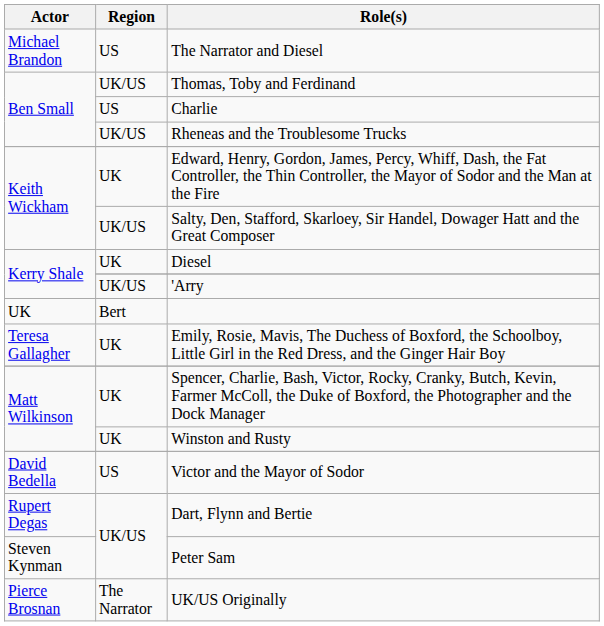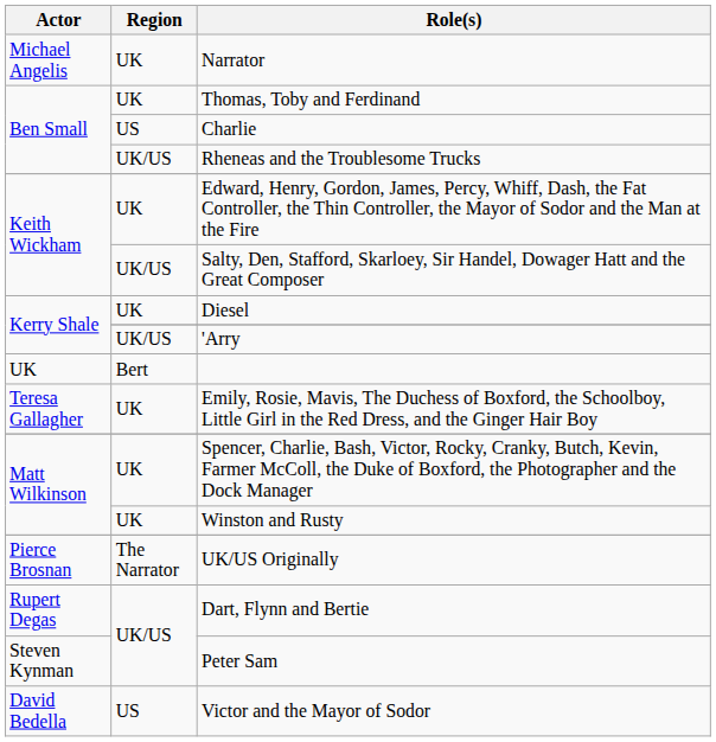 <table class="wikitable">
 <tr>
 <th>Actor</th>
 <th>Region</th>
 <th>Role(s)</th>
 </tr>
 <tr>
-<td><a href='#'>Michael Brandon</a></td>
-<td>US</td>
-<td>The Narrator and Diesel</td>
+<td><a href='#'>Michael Angelis</a></td>
+<td>UK</td>
+<td>Narrator</td>
 </tr>
 <tr>
 <td rowspan = "3"><a href='#'>Ben Small</a></td>
-<td>UK/US</td>
+<td>UK</td>
 <td>Thomas, Toby and Ferdinand</td>
 </tr>
 <tr>
 <td>US</td>
 <td>Charlie</td>
 </tr>
 <tr>
 <td>UK/US</td>
 <td>Rheneas and the Troublesome Trucks</td>
 </tr>
 <tr>
 </tr>
 <tr>
 <td rowspan="2"><a href='#'>Keith Wickham</a></td>
 <td>UK</td>
 <td>Edward, Henry, Gordon, James, Percy, Whiff, Dash, the Fat Controller, the Thin Controller, the Mayor of Sodor and the Man at the Fire</td>
 </tr>
 <tr>
 <td>UK/US</td>
 <td>Salty, Den, Stafford, Skarloey, Sir Handel, Dowager Hatt and the Great Composer</td>
 </tr>
 <tr>
 <td rowspan="3"><a href='#'>Kerry Shale</a></td>
 <td>UK</td>
 <td>Diesel</td>
 </tr>
 <tr>
 </tr>
 <tr>
 <td>UK/US</td>
 <td>'Arry</td>
 </tr>
 <tr>
 </tr>
 <tr>
 <td>UK</td>
 <td>Bert</td>
 </tr>
 <tr>
 <td><a href='#'>Teresa Gallagher</a></td>
 <td>UK</td>
 <td>Emily, Rosie, Mavis, The Duchess of Boxford, the Schoolboy, Little Girl in the Red Dress, and the Ginger Hair Boy</td>
 </tr>
 <tr>
 </tr>
 <tr>
 <td rowspan = "2"><a href='#'>Matt Wilkinson</a></td>
 <td>UK</td>
 <td>Spencer, Charlie, Bash, Victor, Rocky, Cranky, Butch, Kevin, Farmer McColl, the Duke of Boxford, the Photographer and the Dock Manager</td>
 </tr>
 <tr>
 <td>UK</td>
 <td>Winston and Rusty</td>
 </tr>
 <tr>
 </tr>
 <tr>
-<td><a href='#'>David Bedella</a></td>
-<td>US</td>
-<td>Victor and the Mayor of Sodor</td>
+<td><a href='#'>Pierce Brosnan</a></td>
+<td>The Narrator</td>
+<td>UK/US Originally</td>
 </tr>
 <tr>
 <td><a href='#'>Rupert Degas</a></td>
 <td rowspan = "2">UK/US</td>
 <td>Dart, Flynn and Bertie</td>
 </tr>
 <tr>
 <td>Steven Kynman</td>
 <td>Peter Sam</td>
 </tr>
 <tr>
-<td><a href='#'>Pierce Brosnan</a></td>
-<td>The Narrator</td>
-<td>UK/US Originally</td>
+<td><a href='#'>David Bedella</a></td>
+<td>US</td>
+<td>Victor and the Mayor of Sodor</td>
 </tr>
 </table>
